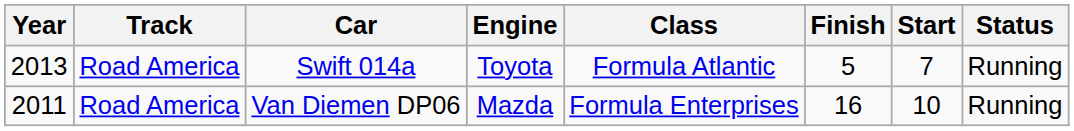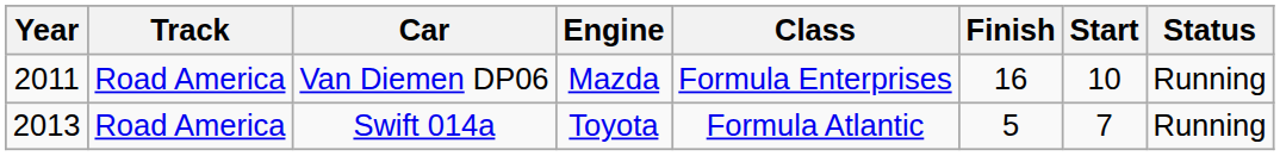 <table class="wikitable" style="text-align:center; font-size:90%">
 <tr>
 <th>Year</th>
 <th>Track</th>
 <th>Car</th>
 <th>Engine</th>
 <th>Class</th>
 <th>Finish</th>
 <th>Start</th>
 <th>Status</th>
 </tr>
 <tr>
+<td>2011</td>
+<td><a href='#'>Road America</a></td>
+<td><a href='#'>Van Diemen</a> DP06</td>
+<td><a href='#'>Mazda</a></td>
+<td><a href='#'>Formula Enterprises</a></td>
+<td>16</td>
+<td>10</td>
+<td>Running</td>
+</tr>
+<tr>
 <td>2013</td>
 <td><a href='#'>Road America</a></td>
 <td><a href='#'>Swift 014a</a></td>
 <td><a href='#'>Toyota</a></td>
 <td><a href='#'>Formula Atlantic</a></td>
 <td>5</td>
 <td>7</td>
 <td>Running</td>
 </tr>
-<tr>
-<td>2011</td>
-<td><a href='#'>Road America</a></td>
-<td><a href='#'>Van Diemen</a> DP06</td>
-<td><a href='#'>Mazda</a></td>
-<td><a href='#'>Formula Enterprises</a></td>
-<td>16</td>
-<td>10</td>
-<td>Running</td>
-</tr>
 </table>
